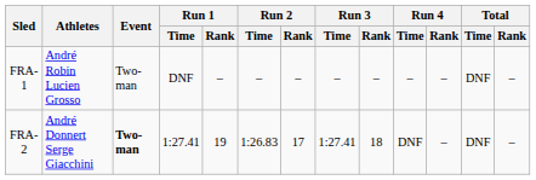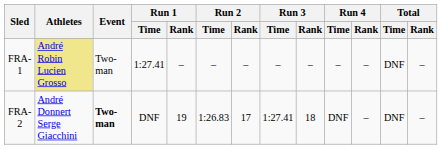 <table class="wikitable" border="1" style="font-size:90%">
 <tr>
 <th rowspan="2">Sled</th>
 <th rowspan="2">Athletes</th>
 <th rowspan="2">Event</th>
 <th colspan="2">Run 1</th>
 <th colspan="2">Run 2</th>
 <th colspan="2">Run 3</th>
 <th colspan="2">Run 4</th>
 <th colspan="2">Total</th>
 </tr>
 <tr>
 <th>Time</th>
 <th>Rank</th>
 <th>Time</th>
 <th>Rank</th>
 <th>Time</th>
 <th>Rank</th>
 <th>Time</th>
 <th>Rank</th>
 <th>Time</th>
 <th>Rank</th>
 </tr>
 <tr>
 <td align="center">FRA-1</td>
-<td><a href='#'>André Robin</a><br><a href='#'>Lucien Grosso</a></td>
+<td style="background: khaki;"><a href='#'>André Robin</a><br><a href='#'>Lucien Grosso</a></td>
 <td>Two-man</td>
-<td align="center">DNF</td>
+<td align="center">1:27.41</td>
 <td align="center">–</td>
 <td align="center">–</td>
 <td align="center">–</td>
 <td align="center">–</td>
 <td align="center">–</td>
 <td align="center">–</td>
 <td align="center">–</td>
 <td align="center">DNF</td>
 <td align="center">–</td>
 </tr>
 <tr>
 <td align="center">FRA-2</td>
 <td><a href='#'>André Donnert</a><br><a href='#'>Serge Giacchini</a></td>
 <td><strong>Two-man</strong></td>
-<td align="center">1:27.41</td>
+<td align="center">DNF</td>
 <td align="center">19</td>
 <td align="center">1:26.83</td>
 <td align="center">17</td>
 <td align="center">1:27.41</td>
 <td align="center">18</td>
 <td align="center">DNF</td>
 <td align="center">–</td>
 <td align="center">DNF</td>
 <td align="center">–</td>
 </tr>
 </table>
